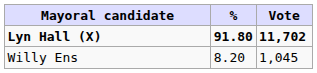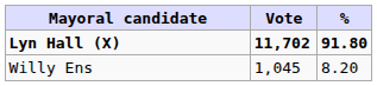 <table class="wikitable">
 <tr>
 <th style="background:#ddf;" width="200px">Mayoral candidate</th>
+<th style="background:#ddf;" width="50px">Vote</th>
 <th style="background:#ddf;" width="30px">%</th>
-<th style="background:#ddf;" width="50px">Vote</th>
 </tr>
 <tr>
 <td><strong>Lyn Hall (X)</strong></td>
+<td><strong>11,702</strong></td>
 <td><strong>91.80</strong></td>
-<td><strong>11,702</strong></td>
 </tr>
 <tr>
 <td>Willy Ens</td>
+<td>1,045</td>
 <td>8.20</td>
-<td>1,045</td>
 </tr>
 </table>
